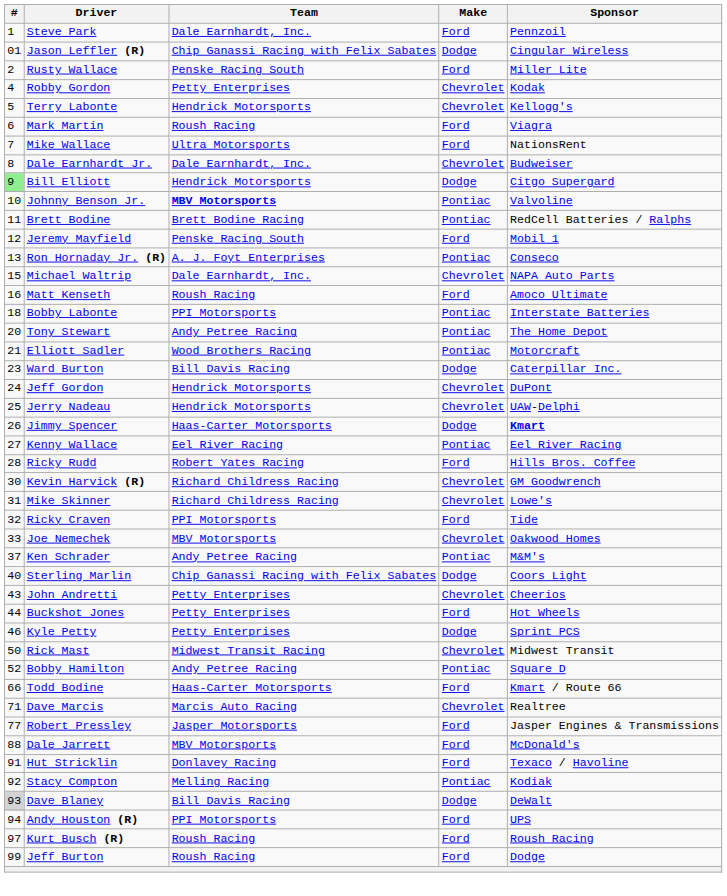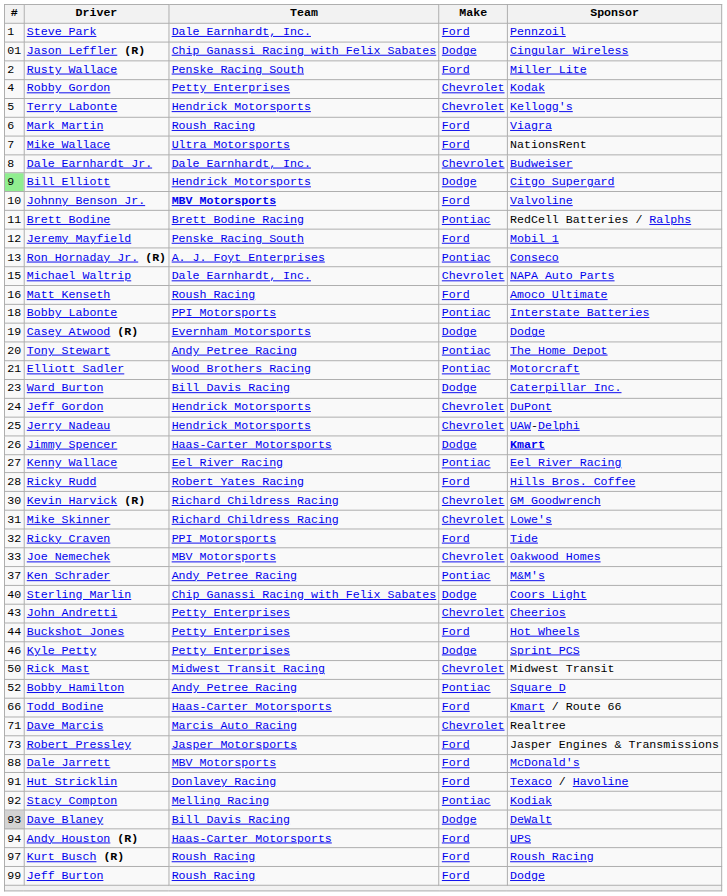 <table class="wikitable" style="font-size:95%">
 <tr>
 <th>#</th>
 <th>Driver</th>
 <th>Team</th>
 <th>Make</th>
 <th>Sponsor</th>
 </tr>
 <tr>
 <td>1</td>
 <td><a href='#'>Steve Park</a></td>
 <td><a href='#'>Dale Earnhardt, Inc.</a></td>
 <td><a href='#'>Ford</a></td>
 <td><a href='#'>Pennzoil</a></td>
 </tr>
 <tr>
 <td>01</td>
 <td><a href='#'>Jason Leffler</a> <strong>(R)</strong></td>
 <td><a href='#'>Chip Ganassi Racing with Felix Sabates</a></td>
 <td><a href='#'>Dodge</a></td>
 <td><a href='#'>Cingular Wireless</a></td>
 </tr>
 <tr>
 <td>2</td>
 <td><a href='#'>Rusty Wallace</a></td>
 <td><a href='#'>Penske Racing South</a></td>
 <td><a href='#'>Ford</a></td>
 <td><a href='#'>Miller Lite</a></td>
 </tr>
 <tr>
 <td>4</td>
 <td><a href='#'>Robby Gordon</a></td>
 <td><a href='#'>Petty Enterprises</a></td>
 <td><a href='#'>Chevrolet</a></td>
 <td><a href='#'>Kodak</a></td>
 </tr>
 <tr>
 <td>5</td>
 <td><a href='#'>Terry Labonte</a></td>
 <td><a href='#'>Hendrick Motorsports</a></td>
 <td><a href='#'>Chevrolet</a></td>
 <td><a href='#'>Kellogg's</a></td>
 </tr>
 <tr>
 <td>6</td>
 <td><a href='#'>Mark Martin</a></td>
 <td><a href='#'>Roush Racing</a></td>
 <td><a href='#'>Ford</a></td>
 <td><a href='#'>Viagra</a></td>
 </tr>
 <tr>
 <td>7</td>
 <td><a href='#'>Mike Wallace</a></td>
 <td><a href='#'>Ultra Motorsports</a></td>
 <td><a href='#'>Ford</a></td>
 <td>NationsRent</td>
 </tr>
 <tr>
 <td>8</td>
 <td><a href='#'>Dale Earnhardt Jr.</a></td>
 <td><a href='#'>Dale Earnhardt, Inc.</a></td>
 <td><a href='#'>Chevrolet</a></td>
 <td><a href='#'>Budweiser</a></td>
 </tr>
 <tr>
 <td style="background: lightgreen;">9</td>
 <td><a href='#'>Bill Elliott</a></td>
 <td><a href='#'>Hendrick Motorsports</a></td>
 <td><a href='#'>Dodge</a></td>
 <td><a href='#'>Citgo Supergard</a></td>
 </tr>
 <tr>
 <td>10</td>
 <td><a href='#'>Johnny Benson Jr.</a></td>
 <td><strong><a href='#'>MBV Motorsports</a></strong></td>
-<td><a href='#'>Pontiac</a></td>
+<td><a href='#'>Ford</a></td>
 <td><a href='#'>Valvoline</a></td>
 </tr>
 <tr>
 <td>11</td>
 <td><a href='#'>Brett Bodine</a></td>
 <td><a href='#'>Brett Bodine Racing</a></td>
 <td><a href='#'>Pontiac</a></td>
 <td>RedCell Batteries / <a href='#'>Ralphs</a></td>
 </tr>
 <tr>
 <td>12</td>
 <td><a href='#'>Jeremy Mayfield</a></td>
 <td><a href='#'>Penske Racing South</a></td>
 <td><a href='#'>Ford</a></td>
 <td><a href='#'>Mobil 1</a></td>
 </tr>
 <tr>
 <td>13</td>
 <td><a href='#'>Ron Hornaday Jr.</a> <strong>(R)</strong></td>
 <td><a href='#'>A. J. Foyt Enterprises</a></td>
 <td><a href='#'>Pontiac</a></td>
 <td><a href='#'>Conseco</a></td>
 </tr>
 <tr>
 <td>15</td>
 <td><a href='#'>Michael Waltrip</a></td>
 <td><a href='#'>Dale Earnhardt, Inc.</a></td>
 <td><a href='#'>Chevrolet</a></td>
 <td><a href='#'>NAPA Auto Parts</a></td>
 </tr>
 <tr>
 <td>16</td>
 <td><a href='#'>Matt Kenseth</a></td>
 <td><a href='#'>Roush Racing</a></td>
 <td><a href='#'>Ford</a></td>
 <td><a href='#'>Amoco Ultimate</a></td>
 </tr>
 <tr>
 <td>18</td>
 <td><a href='#'>Bobby Labonte</a></td>
 <td><a href='#'>PPI Motorsports</a></td>
 <td><a href='#'>Pontiac</a></td>
 <td><a href='#'>Interstate Batteries</a></td>
+</tr>
+<tr>
+<td>19</td>
+<td><a href='#'>Casey Atwood</a> <strong>(R)</strong></td>
+<td><a href='#'>Evernham Motorsports</a></td>
+<td><a href='#'>Dodge</a></td>
+<td><a href='#'>Dodge</a></td>
 </tr>
 <tr>
 <td>20</td>
 <td><a href='#'>Tony Stewart</a></td>
 <td><a href='#'>Andy Petree Racing</a></td>
 <td><a href='#'>Pontiac</a></td>
 <td><a href='#'>The Home Depot</a></td>
 </tr>
 <tr>
 <td>21</td>
 <td><a href='#'>Elliott Sadler</a></td>
 <td><a href='#'>Wood Brothers Racing</a></td>
 <td><a href='#'>Pontiac</a></td>
 <td><a href='#'>Motorcraft</a></td>
 </tr>
 <tr>
 <td>23</td>
 <td><a href='#'>Ward Burton</a></td>
 <td><a href='#'>Bill Davis Racing</a></td>
 <td><a href='#'>Dodge</a></td>
 <td><a href='#'>Caterpillar Inc.</a></td>
 </tr>
 <tr>
 <td>24</td>
 <td><a href='#'>Jeff Gordon</a></td>
 <td><a href='#'>Hendrick Motorsports</a></td>
 <td><a href='#'>Chevrolet</a></td>
 <td><a href='#'>DuPont</a></td>
 </tr>
 <tr>
 <td>25</td>
 <td><a href='#'>Jerry Nadeau</a></td>
 <td><a href='#'>Hendrick Motorsports</a></td>
 <td><a href='#'>Chevrolet</a></td>
 <td><a href='#'>UAW</a>-<a href='#'>Delphi</a></td>
 </tr>
 <tr>
 <td>26</td>
 <td><a href='#'>Jimmy Spencer</a></td>
 <td><a href='#'>Haas-Carter Motorsports</a></td>
 <td><a href='#'>Dodge</a></td>
 <td><strong><a href='#'>Kmart</a></strong></td>
 </tr>
 <tr>
 <td>27</td>
 <td><a href='#'>Kenny Wallace</a></td>
 <td><a href='#'>Eel River Racing</a></td>
 <td><a href='#'>Pontiac</a></td>
 <td><a href='#'>Eel River Racing</a></td>
 </tr>
 <tr>
 <td>28</td>
 <td><a href='#'>Ricky Rudd</a></td>
 <td><a href='#'>Robert Yates Racing</a></td>
 <td><a href='#'>Ford</a></td>
 <td><a href='#'>Hills Bros. Coffee</a></td>
 </tr>
 <tr>
 <td>30</td>
 <td><a href='#'>Kevin Harvick</a> <strong>(R)</strong></td>
 <td><a href='#'>Richard Childress Racing</a></td>
 <td><a href='#'>Chevrolet</a></td>
 <td><a href='#'>GM Goodwrench</a></td>
 </tr>
 <tr>
 <td>31</td>
 <td><a href='#'>Mike Skinner</a></td>
 <td><a href='#'>Richard Childress Racing</a></td>
 <td><a href='#'>Chevrolet</a></td>
 <td><a href='#'>Lowe's</a></td>
 </tr>
 <tr>
 <td>32</td>
 <td><a href='#'>Ricky Craven</a></td>
 <td><a href='#'>PPI Motorsports</a></td>
 <td><a href='#'>Ford</a></td>
 <td><a href='#'>Tide</a></td>
 </tr>
 <tr>
 <td>33</td>
 <td><a href='#'>Joe Nemechek</a></td>
 <td><a href='#'>MBV Motorsports</a></td>
 <td><a href='#'>Chevrolet</a></td>
 <td><a href='#'>Oakwood Homes</a></td>
 </tr>
 <tr>
 <td>37</td>
 <td><a href='#'>Ken Schrader</a></td>
 <td><a href='#'>Andy Petree Racing</a></td>
 <td><a href='#'>Pontiac</a></td>
 <td><a href='#'>M&M's</a></td>
 </tr>
 <tr>
 <td>40</td>
 <td><a href='#'>Sterling Marlin</a></td>
 <td><a href='#'>Chip Ganassi Racing with Felix Sabates</a></td>
 <td><a href='#'>Dodge</a></td>
 <td><a href='#'>Coors Light</a></td>
 </tr>
 <tr>
 <td>43</td>
 <td><a href='#'>John Andretti</a></td>
 <td><a href='#'>Petty Enterprises</a></td>
 <td><a href='#'>Chevrolet</a></td>
 <td><a href='#'>Cheerios</a></td>
 </tr>
 <tr>
 <td>44</td>
 <td><a href='#'>Buckshot Jones</a></td>
 <td><a href='#'>Petty Enterprises</a></td>
 <td><a href='#'>Ford</a></td>
 <td><a href='#'>Hot Wheels</a></td>
 </tr>
 <tr>
 <td>46</td>
 <td><a href='#'>Kyle Petty</a></td>
 <td><a href='#'>Petty Enterprises</a></td>
 <td><a href='#'>Dodge</a></td>
 <td><a href='#'>Sprint PCS</a></td>
 </tr>
 <tr>
 <td>50</td>
 <td><a href='#'>Rick Mast</a></td>
 <td><a href='#'>Midwest Transit Racing</a></td>
 <td><a href='#'>Chevrolet</a></td>
 <td>Midwest Transit</td>
 </tr>
 <tr>
 <td>52</td>
 <td><a href='#'>Bobby Hamilton</a></td>
 <td><a href='#'>Andy Petree Racing</a></td>
 <td><a href='#'>Pontiac</a></td>
 <td><a href='#'>Square D</a></td>
 </tr>
 <tr>
 <td>66</td>
 <td><a href='#'>Todd Bodine</a></td>
 <td><a href='#'>Haas-Carter Motorsports</a></td>
 <td><a href='#'>Ford</a></td>
 <td><a href='#'>Kmart</a> / Route 66</td>
 </tr>
 <tr>
 <td>71</td>
 <td><a href='#'>Dave Marcis</a></td>
 <td><a href='#'>Marcis Auto Racing</a></td>
 <td><a href='#'>Chevrolet</a></td>
 <td>Realtree</td>
 </tr>
 <tr>
-<td>77</td>
+<td>73</td>
 <td><a href='#'>Robert Pressley</a></td>
 <td><a href='#'>Jasper Motorsports</a></td>
 <td><a href='#'>Ford</a></td>
 <td>Jasper Engines & Transmissions</td>
 </tr>
 <tr>
 <td>88</td>
 <td><a href='#'>Dale Jarrett</a></td>
 <td><a href='#'>MBV Motorsports</a></td>
 <td><a href='#'>Ford</a></td>
 <td><a href='#'>McDonald's</a></td>
 </tr>
 <tr>
 <td>91</td>
 <td><a href='#'>Hut Stricklin</a></td>
 <td><a href='#'>Donlavey Racing</a></td>
 <td><a href='#'>Ford</a></td>
 <td><a href='#'>Texaco</a> / <a href='#'>Havoline</a></td>
 </tr>
 <tr>
 <td>92</td>
 <td><a href='#'>Stacy Compton</a></td>
 <td><a href='#'>Melling Racing</a></td>
 <td><a href='#'>Pontiac</a></td>
 <td><a href='#'>Kodiak</a></td>
 </tr>
 <tr>
 <td style="background: lightgrey;">93</td>
 <td><a href='#'>Dave Blaney</a></td>
 <td><a href='#'>Bill Davis Racing</a></td>
 <td><a href='#'>Dodge</a></td>
 <td><a href='#'>DeWalt</a></td>
 </tr>
 <tr>
 <td>94</td>
 <td><a href='#'>Andy Houston</a> <strong>(R)</strong></td>
-<td><a href='#'>PPI Motorsports</a></td>
+<td><a href='#'>Haas-Carter Motorsports</a></td>
 <td><a href='#'>Ford</a></td>
 <td><a href='#'>UPS</a></td>
 </tr>
 <tr>
 <td>97</td>
 <td><a href='#'>Kurt Busch</a> <strong>(R)</strong></td>
 <td><a href='#'>Roush Racing</a></td>
 <td><a href='#'>Ford</a></td>
 <td><a href='#'>Roush Racing</a></td>
 </tr>
 <tr>
 <td>99</td>
 <td><a href='#'>Jeff Burton</a></td>
 <td><a href='#'>Roush Racing</a></td>
 <td><a href='#'>Ford</a></td>
 <td><a href='#'>Dodge</a></td>
 </tr>
 <tr>
 <th colspan="5"></th>
 </tr>
 </table>
